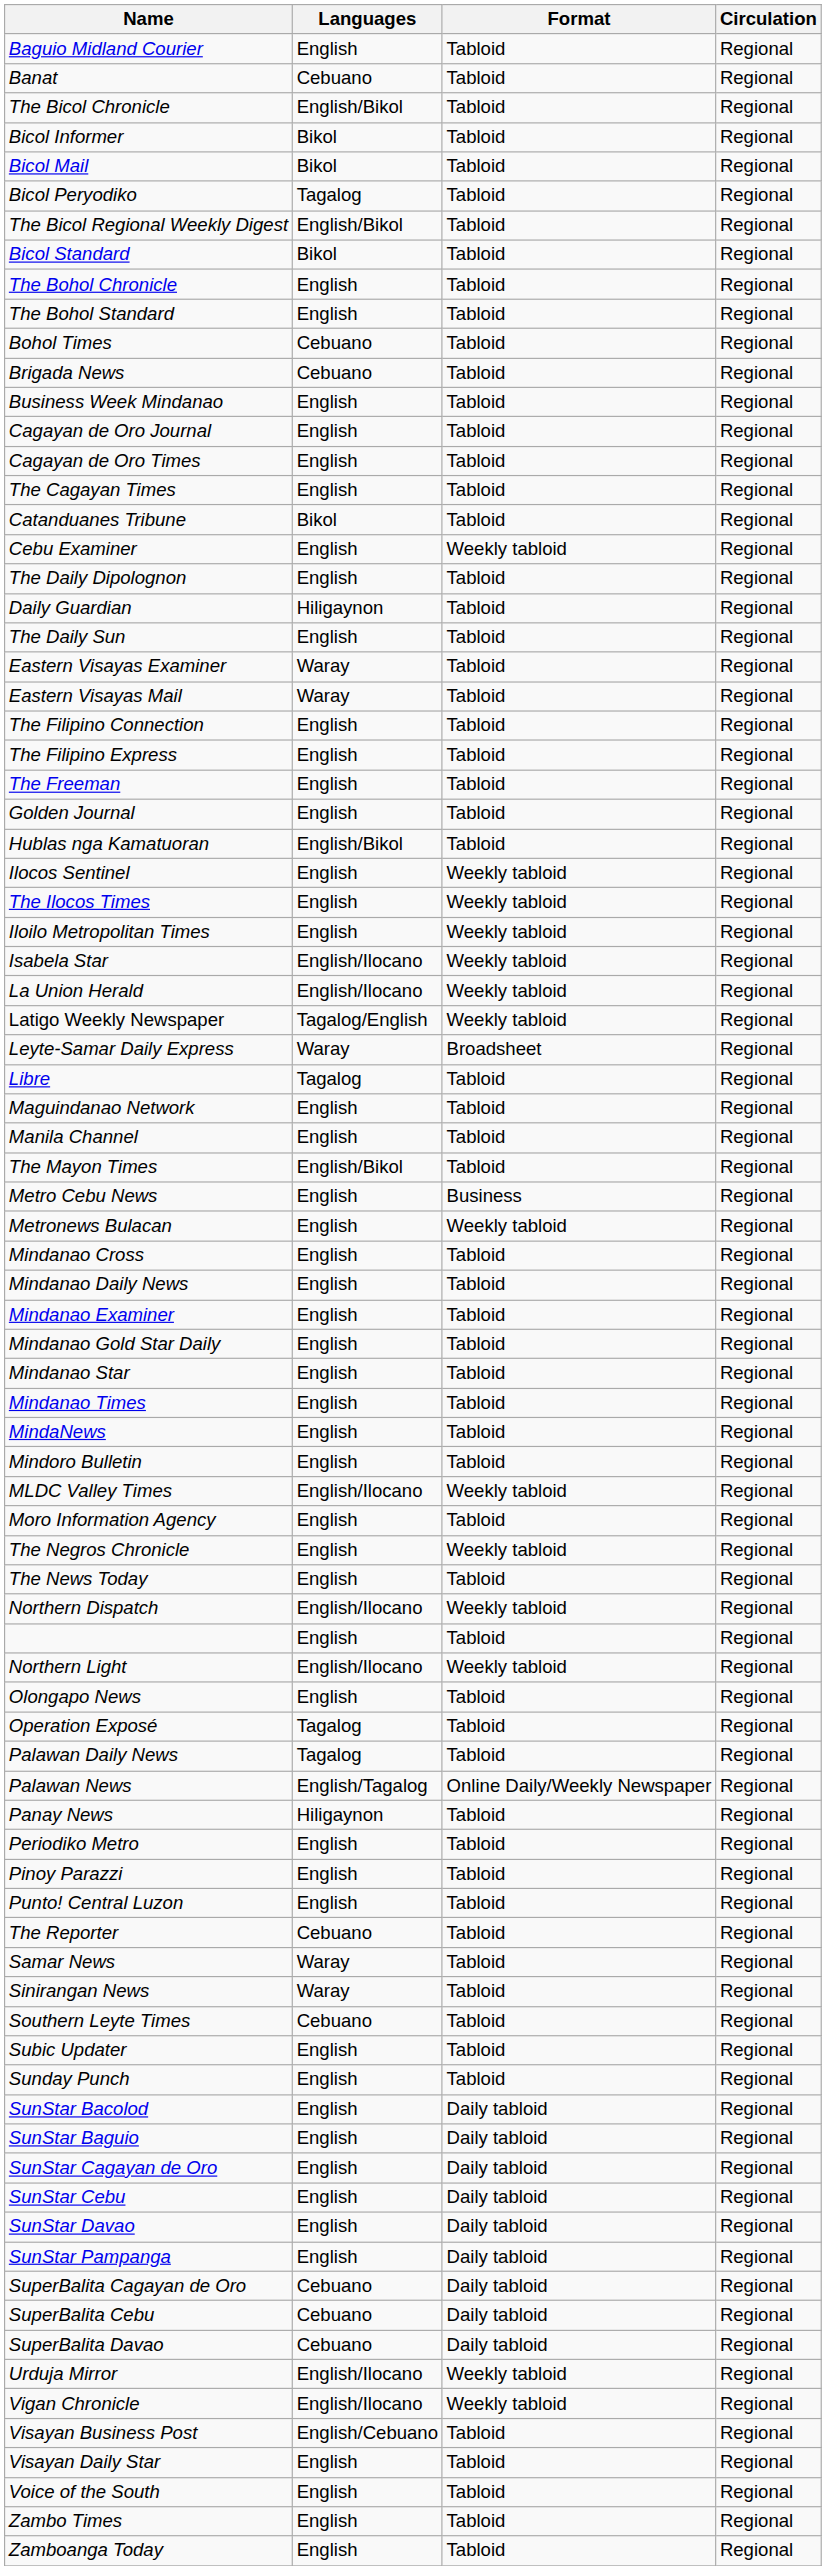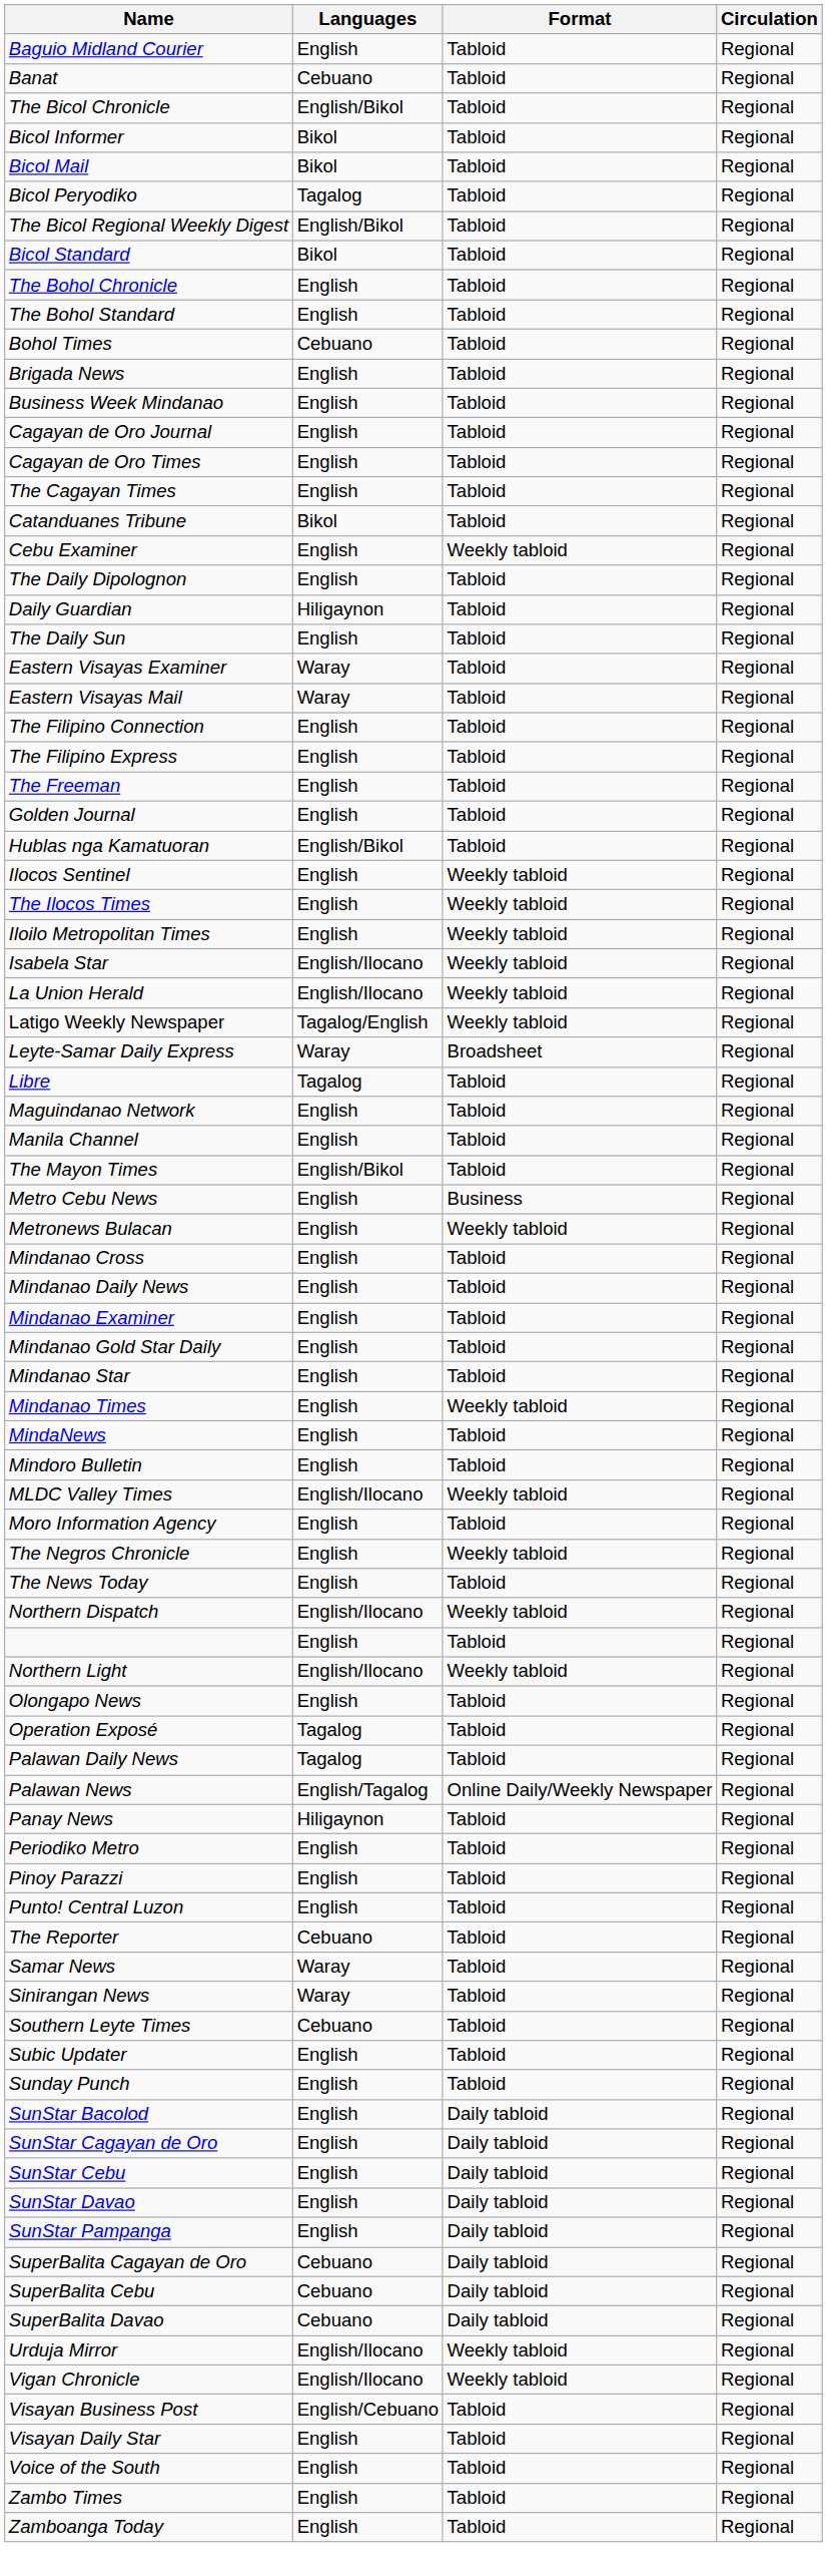 <table class="wikitable sortable">
 <tr valign="middle" Circulati>
 <th>Name</th>
 <th>Languages</th>
 <th>Format</th>
 <th>Circulation</th>
 </tr>
 <tr>
 <td><em><a href='#'>Baguio Midland Courier</a></em></td>
 <td>English</td>
 <td>Tabloid</td>
 <td>Regional</td>
 </tr>
 <tr>
 <td><em>Banat</em></td>
 <td>Cebuano</td>
 <td>Tabloid</td>
 <td>Regional</td>
 </tr>
 <tr>
 <td><em>The Bicol Chronicle</em></td>
 <td>English/Bikol</td>
 <td>Tabloid</td>
 <td>Regional</td>
 </tr>
 <tr>
 <td><em>Bicol Informer</em></td>
 <td>Bikol</td>
 <td>Tabloid</td>
 <td>Regional</td>
 </tr>
 <tr>
 <td><em><a href='#'>Bicol Mail</a></em></td>
 <td>Bikol</td>
 <td>Tabloid</td>
 <td>Regional</td>
 </tr>
 <tr>
 <td><em>Bicol Peryodiko</em></td>
 <td>Tagalog</td>
 <td>Tabloid</td>
 <td>Regional</td>
 </tr>
 <tr>
 <td><em>The Bicol Regional Weekly Digest</em></td>
 <td>English/Bikol</td>
 <td>Tabloid</td>
 <td>Regional</td>
 </tr>
 <tr>
 <td><em><a href='#'>Bicol Standard</a></em></td>
 <td>Bikol</td>
 <td>Tabloid</td>
 <td>Regional</td>
 </tr>
 <tr>
 <td><em><a href='#'>The Bohol Chronicle</a></em></td>
 <td>English</td>
 <td>Tabloid</td>
 <td>Regional</td>
 </tr>
 <tr>
 <td><em>The Bohol Standard</em></td>
 <td>English</td>
 <td>Tabloid</td>
 <td>Regional</td>
 </tr>
 <tr>
 <td><em>Bohol Times</em></td>
 <td>Cebuano</td>
 <td>Tabloid</td>
 <td>Regional</td>
 </tr>
 <tr>
 <td><em>Brigada News</em></td>
-<td>Cebuano</td>
+<td>English</td>
 <td>Tabloid</td>
 <td>Regional</td>
 </tr>
 <tr>
 <td><em>Business Week Mindanao</em></td>
 <td>English</td>
 <td>Tabloid</td>
 <td>Regional</td>
 </tr>
 <tr>
 <td><em>Cagayan de Oro Journal</em></td>
 <td>English</td>
 <td>Tabloid</td>
 <td>Regional</td>
 </tr>
 <tr>
 <td><em>Cagayan de Oro Times</em></td>
 <td>English</td>
 <td>Tabloid</td>
 <td>Regional</td>
 </tr>
 <tr>
 <td><em>The Cagayan Times</em></td>
 <td>English</td>
 <td>Tabloid</td>
 <td>Regional</td>
 </tr>
 <tr>
 <td><em>Catanduanes Tribune</em></td>
 <td>Bikol</td>
 <td>Tabloid</td>
 <td>Regional</td>
 </tr>
 <tr>
 <td><em>Cebu Examiner</em></td>
 <td>English</td>
 <td>Weekly tabloid</td>
 <td>Regional</td>
 </tr>
 <tr>
 <td><em>The Daily Dipolognon</em></td>
 <td>English</td>
 <td>Tabloid</td>
 <td>Regional</td>
 </tr>
 <tr>
 <td><em>Daily Guardian</em></td>
 <td>Hiligaynon</td>
 <td>Tabloid</td>
 <td>Regional</td>
 </tr>
 <tr>
 <td><em>The Daily Sun</em></td>
 <td>English</td>
 <td>Tabloid</td>
 <td>Regional</td>
 </tr>
 <tr>
 <td><em>Eastern Visayas Examiner</em></td>
 <td>Waray</td>
 <td>Tabloid</td>
 <td>Regional</td>
 </tr>
 <tr>
 <td><em>Eastern Visayas Mail</em></td>
 <td>Waray</td>
 <td>Tabloid</td>
 <td>Regional</td>
 </tr>
 <tr>
 <td><em>The Filipino Connection</em></td>
 <td>English</td>
 <td>Tabloid</td>
 <td>Regional</td>
 </tr>
 <tr>
 <td><em>The Filipino Express</em></td>
 <td>English</td>
 <td>Tabloid</td>
 <td>Regional</td>
 </tr>
 <tr>
 <td><em><a href='#'>The Freeman</a></em></td>
 <td>English</td>
 <td>Tabloid</td>
 <td>Regional</td>
 </tr>
 <tr>
 <td><em>Golden Journal</em></td>
 <td>English</td>
 <td>Tabloid</td>
 <td>Regional</td>
 </tr>
 <tr>
 <td><em>Hublas nga Kamatuoran</em></td>
 <td>English/Bikol</td>
 <td>Tabloid</td>
 <td>Regional</td>
 </tr>
 <tr>
 <td><em>Ilocos Sentinel</em></td>
 <td>English</td>
 <td>Weekly tabloid</td>
 <td>Regional</td>
 </tr>
 <tr>
 <td><em><a href='#'>The Ilocos Times</a></em></td>
 <td>English</td>
 <td>Weekly tabloid</td>
 <td>Regional</td>
 </tr>
 <tr>
 <td><em>Iloilo Metropolitan Times</em></td>
 <td>English</td>
 <td>Weekly tabloid</td>
 <td>Regional</td>
 </tr>
 <tr>
 <td><em>Isabela Star</em></td>
 <td>English/Ilocano</td>
 <td>Weekly tabloid</td>
 <td>Regional</td>
 </tr>
 <tr>
 <td><em>La Union Herald</em></td>
 <td>English/Ilocano</td>
 <td>Weekly tabloid</td>
 <td>Regional</td>
 </tr>
 <tr>
 <td>Latigo Weekly Newspaper</td>
 <td>Tagalog/English</td>
 <td>Weekly tabloid</td>
 <td>Regional</td>
 </tr>
 <tr>
 <td><em>Leyte-Samar Daily Express</em></td>
 <td>Waray</td>
 <td>Broadsheet</td>
 <td>Regional</td>
 </tr>
 <tr>
 <td><em><a href='#'>Libre</a></em></td>
 <td>Tagalog</td>
 <td>Tabloid</td>
 <td>Regional</td>
 </tr>
 <tr>
 <td><em>Maguindanao Network</em></td>
 <td>English</td>
 <td>Tabloid</td>
 <td>Regional</td>
 </tr>
 <tr>
 <td><em>Manila Channel</em></td>
 <td>English</td>
 <td>Tabloid</td>
 <td>Regional</td>
 </tr>
 <tr>
 <td><em>The Mayon Times</em></td>
 <td>English/Bikol</td>
 <td>Tabloid</td>
 <td>Regional</td>
 </tr>
 <tr>
 <td><em>Metro Cebu News</em></td>
 <td>English</td>
 <td>Business</td>
 <td>Regional</td>
 </tr>
 <tr>
 <td><em>Metronews Bulacan</em></td>
 <td>English</td>
 <td>Weekly tabloid</td>
 <td>Regional</td>
 </tr>
 <tr>
 <td><em>Mindanao Cross</em></td>
 <td>English</td>
 <td>Tabloid</td>
 <td>Regional</td>
 </tr>
 <tr>
 <td><em>Mindanao Daily News</em></td>
 <td>English</td>
 <td>Tabloid</td>
 <td>Regional</td>
 </tr>
 <tr>
 <td><em><a href='#'>Mindanao Examiner</a></em></td>
 <td>English</td>
 <td>Tabloid</td>
 <td>Regional</td>
 </tr>
 <tr>
 <td><em>Mindanao Gold Star Daily</em></td>
 <td>English</td>
 <td>Tabloid</td>
 <td>Regional</td>
 </tr>
 <tr>
 <td><em>Mindanao Star</em></td>
 <td>English</td>
 <td>Tabloid</td>
 <td>Regional</td>
 </tr>
 <tr>
 <td><em><a href='#'>Mindanao Times</a></em></td>
 <td>English</td>
-<td>Tabloid</td>
+<td>Weekly tabloid</td>
 <td>Regional</td>
 </tr>
 <tr>
 <td><em><a href='#'>MindaNews</a></em></td>
 <td>English</td>
 <td>Tabloid</td>
 <td>Regional</td>
 </tr>
 <tr>
 <td><em>Mindoro Bulletin</em></td>
 <td>English</td>
 <td>Tabloid</td>
 <td>Regional</td>
 </tr>
 <tr>
 <td><em>MLDC Valley Times</em></td>
 <td>English/Ilocano</td>
 <td>Weekly tabloid</td>
 <td>Regional</td>
 </tr>
 <tr>
 <td><em>Moro Information Agency</em></td>
 <td>English</td>
 <td>Tabloid</td>
 <td>Regional</td>
 </tr>
 <tr>
 <td><em>The Negros Chronicle</em></td>
 <td>English</td>
 <td>Weekly tabloid</td>
 <td>Regional</td>
 </tr>
 <tr>
 <td><em>The News Today</em></td>
 <td>English</td>
 <td>Tabloid</td>
 <td>Regional</td>
 </tr>
 <tr>
 <td><em>Northern Dispatch</em></td>
 <td>English/Ilocano</td>
 <td>Weekly tabloid</td>
 <td>Regional</td>
 </tr>
 <tr>
 <td></td>
 <td>English</td>
 <td>Tabloid</td>
 <td>Regional</td>
 </tr>
 <tr>
 <td><em>Northern Light</em></td>
 <td>English/Ilocano</td>
 <td>Weekly tabloid</td>
 <td>Regional</td>
 </tr>
 <tr>
 <td><em>Olongapo News</em></td>
 <td>English</td>
 <td>Tabloid</td>
 <td>Regional</td>
 </tr>
 <tr>
 <td><em>Operation Exposé</em></td>
 <td>Tagalog</td>
 <td>Tabloid</td>
 <td>Regional</td>
 </tr>
 <tr>
 <td><em>Palawan Daily News</em></td>
 <td>Tagalog</td>
 <td>Tabloid</td>
 <td>Regional</td>
 </tr>
 <tr>
 <td><em>Palawan News</em></td>
 <td>English/Tagalog</td>
 <td>Online Daily/Weekly Newspaper</td>
 <td>Regional</td>
 </tr>
 <tr>
 <td><em>Panay News</em></td>
 <td>Hiligaynon</td>
 <td>Tabloid</td>
 <td>Regional</td>
 </tr>
 <tr>
 <td><em>Periodiko Metro</em></td>
 <td>English</td>
 <td>Tabloid</td>
 <td>Regional</td>
 </tr>
 <tr>
 <td><em>Pinoy Parazzi</em></td>
 <td>English</td>
 <td>Tabloid</td>
 <td>Regional</td>
 </tr>
 <tr>
 <td><em>Punto! Central Luzon</em></td>
 <td>English</td>
 <td>Tabloid</td>
 <td>Regional</td>
 </tr>
 <tr>
 <td><em>The Reporter</em></td>
 <td>Cebuano</td>
 <td>Tabloid</td>
 <td>Regional</td>
 </tr>
 <tr>
 <td><em>Samar News</em></td>
 <td>Waray</td>
 <td>Tabloid</td>
 <td>Regional</td>
 </tr>
 <tr>
 <td><em>Sinirangan News</em></td>
 <td>Waray</td>
 <td>Tabloid</td>
 <td>Regional</td>
 </tr>
 <tr>
 <td><em>Southern Leyte Times</em></td>
 <td>Cebuano</td>
 <td>Tabloid</td>
 <td>Regional</td>
 </tr>
 <tr>
 <td><em>Subic Updater</em></td>
 <td>English</td>
 <td>Tabloid</td>
 <td>Regional</td>
 </tr>
 <tr>
 <td><em>Sunday Punch</em></td>
 <td>English</td>
 <td>Tabloid</td>
 <td>Regional</td>
 </tr>
 <tr>
 <td><em><a href='#'>SunStar Bacolod</a></em></td>
 <td>English</td>
 <td>Daily tabloid</td>
 <td>Regional</td>
 </tr>
 <tr>
-<td><em><a href='#'>SunStar Baguio</a></em></td>
-<td>English</td>
-<td>Daily tabloid</td>
-<td>Regional</td>
-</tr>
-<tr>
 <td><em><a href='#'>SunStar Cagayan de Oro</a></em></td>
 <td>English</td>
 <td>Daily tabloid</td>
 <td>Regional</td>
 </tr>
 <tr>
 <td><em><a href='#'>SunStar Cebu</a></em></td>
 <td>English</td>
 <td>Daily tabloid</td>
 <td>Regional</td>
 </tr>
 <tr>
 <td><em><a href='#'>SunStar Davao</a></em></td>
 <td>English</td>
 <td>Daily tabloid</td>
 <td>Regional</td>
 </tr>
 <tr>
 <td><em><a href='#'>SunStar Pampanga</a></em></td>
 <td>English</td>
 <td>Daily tabloid</td>
 <td>Regional</td>
 </tr>
 <tr>
 <td><em>SuperBalita Cagayan de Oro </em></td>
 <td>Cebuano</td>
 <td>Daily tabloid</td>
 <td>Regional</td>
 </tr>
 <tr>
 <td><em>SuperBalita Cebu</em></td>
 <td>Cebuano</td>
 <td>Daily tabloid</td>
 <td>Regional</td>
 </tr>
 <tr>
 <td><em>SuperBalita Davao</em></td>
 <td>Cebuano</td>
 <td>Daily tabloid</td>
 <td>Regional</td>
 </tr>
 <tr>
 <td><em>Urduja Mirror</em></td>
 <td>English/Ilocano</td>
 <td>Weekly tabloid</td>
 <td>Regional</td>
 </tr>
 <tr>
 <td><em>Vigan Chronicle</em></td>
 <td>English/Ilocano</td>
 <td>Weekly tabloid</td>
 <td>Regional</td>
 </tr>
 <tr>
 <td><em>Visayan Business Post</em></td>
 <td>English/Cebuano</td>
 <td>Tabloid</td>
 <td>Regional</td>
 </tr>
 <tr>
 <td><em>Visayan Daily Star</em></td>
 <td>English</td>
 <td>Tabloid</td>
 <td>Regional</td>
 </tr>
 <tr>
 <td><em>Voice of the South</em></td>
 <td>English</td>
 <td>Tabloid</td>
 <td>Regional</td>
 </tr>
 <tr>
 <td><em>Zambo Times</em></td>
 <td>English</td>
 <td>Tabloid</td>
 <td>Regional</td>
 </tr>
 <tr>
 <td><em>Zamboanga Today</em></td>
 <td>English</td>
 <td>Tabloid</td>
 <td>Regional</td>
 </tr>
 </table>
